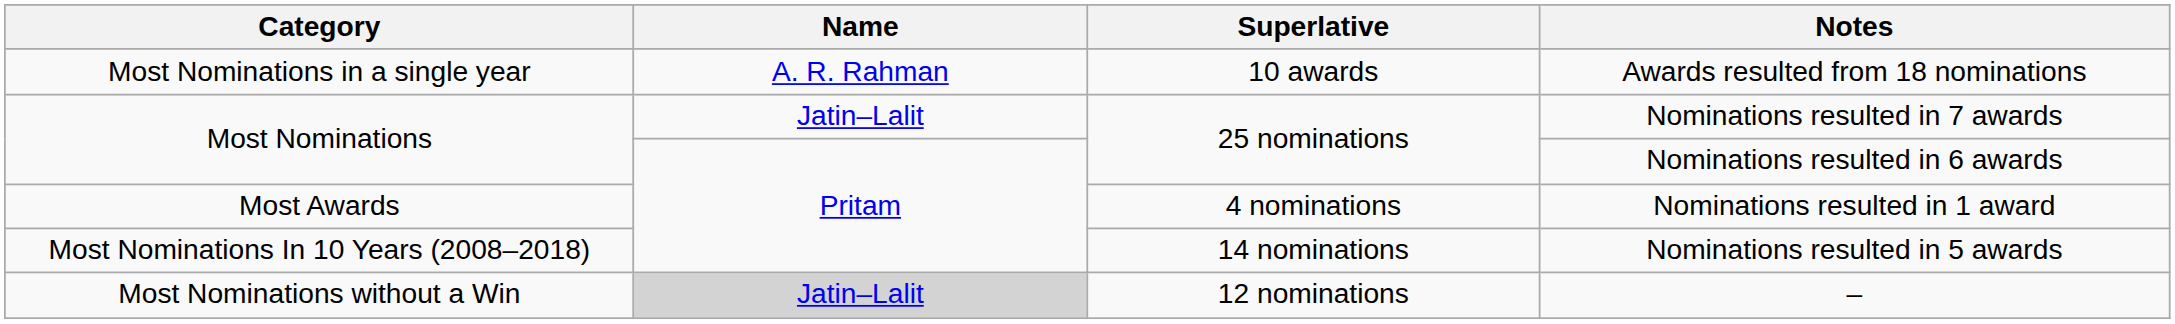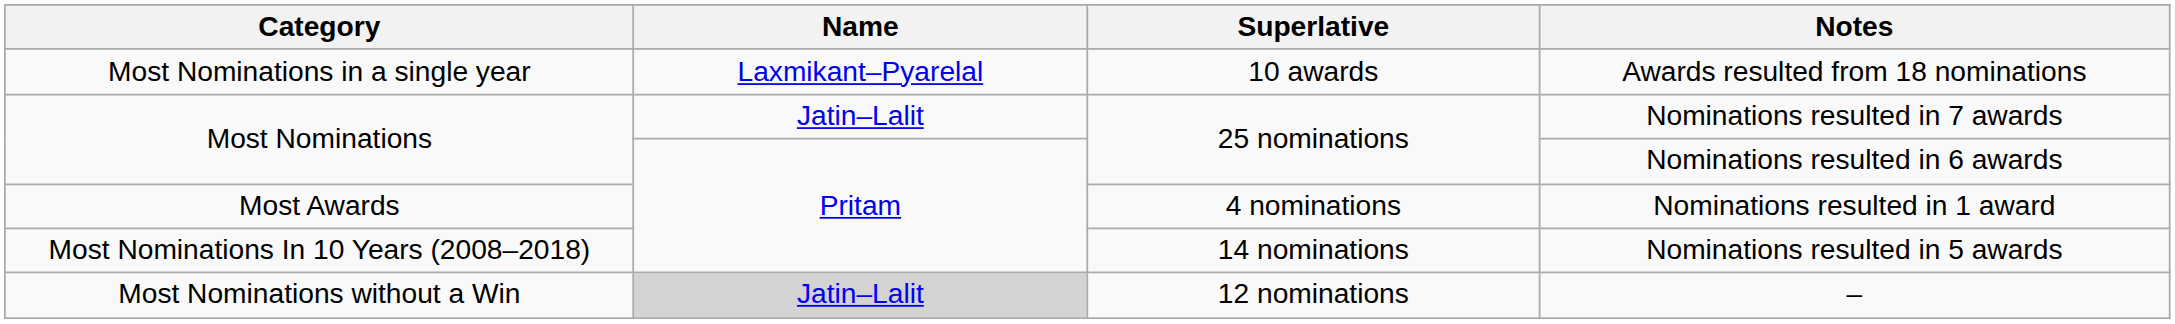 <table class="wikitable" style="text-align: center">
 <tr>
 <th style="width:350px;"><strong>Category</strong></th>
 <th style="width:250px;"><strong>Name</strong></th>
 <th style="width:250px;"><strong>Superlative</strong></th>
 <th style="width:350px;"><strong>Notes</strong></th>
 </tr>
 <tr>
 <td>Most Nominations in a single year</td>
-<td><a href='#'>A. R. Rahman</a></td>
+<td><a href='#'>Laxmikant–Pyarelal</a></td>
 <td>10 awards</td>
 <td>Awards resulted from 18 nominations</td>
 </tr>
 <tr>
 <td rowspan = "2">Most Nominations</td>
 <td><a href='#'>Jatin–Lalit</a></td>
 <td rowspan = "2">25 nominations</td>
 <td>Nominations resulted in 7 awards</td>
 </tr>
 <tr>
 <td rowspan="3"><a href='#'>Pritam</a></td>
 <td>Nominations resulted in 6 awards</td>
 </tr>
 <tr>
 <td>Most Awards</td>
 <td>4 nominations</td>
 <td>Nominations resulted in 1 award</td>
 </tr>
 <tr>
 <td>Most Nominations In 10 Years (2008–2018)</td>
 <td>14 nominations</td>
 <td>Nominations resulted in 5 awards</td>
 </tr>
 <tr>
 <td>Most Nominations without a Win</td>
 <td style="background: lightgrey;"><a href='#'>Jatin–Lalit</a></td>
 <td>12 nominations</td>
 <td>–</td>
 </tr>
 </table>
